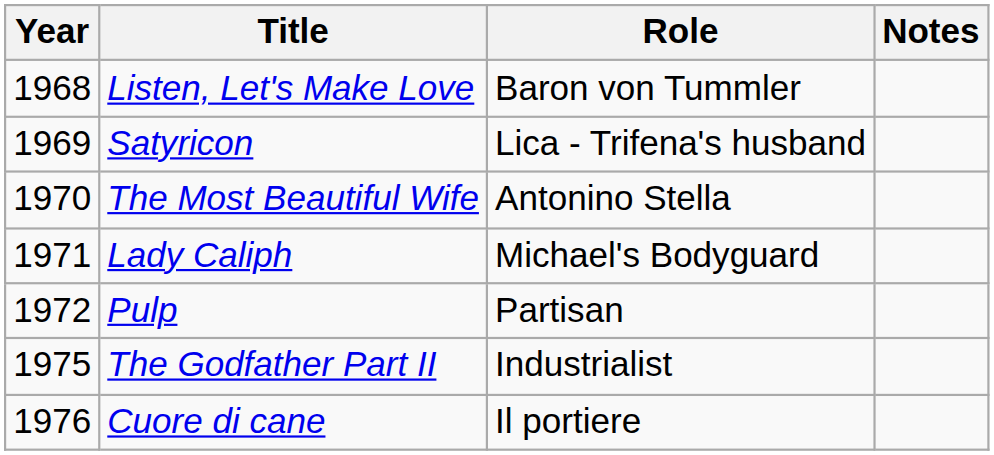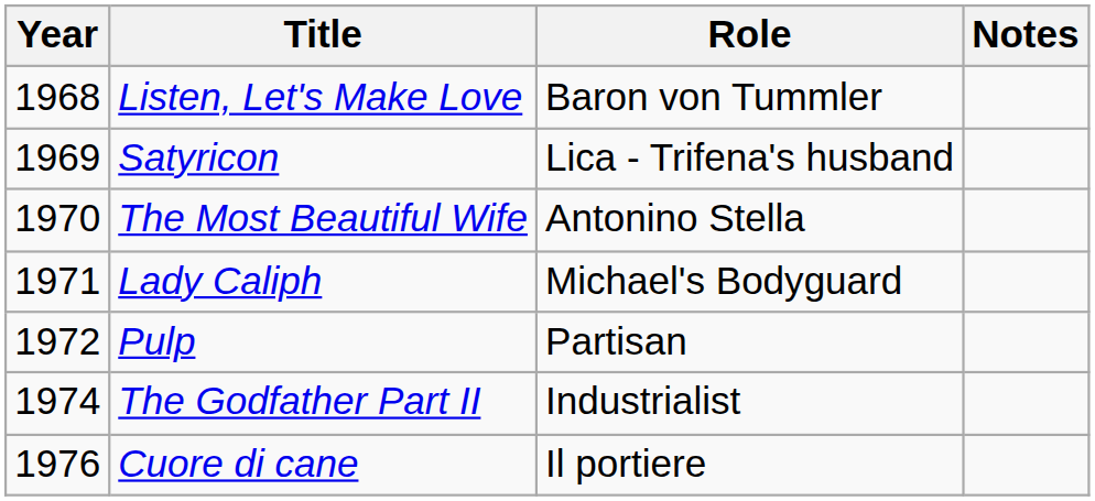 <table class="wikitable">
 <tr>
 <th>Year</th>
 <th>Title</th>
 <th>Role</th>
 <th>Notes</th>
 </tr>
 <tr>
 <td>1968</td>
 <td><em><a href='#'>Listen, Let's Make Love</a></em></td>
 <td>Baron von Tummler</td>
 <td></td>
 </tr>
 <tr>
 <td>1969</td>
 <td><em><a href='#'>Satyricon</a></em></td>
 <td>Lica - Trifena's husband</td>
 <td></td>
 </tr>
 <tr>
 <td>1970</td>
 <td><em><a href='#'>The Most Beautiful Wife</a></em></td>
 <td>Antonino Stella</td>
 <td></td>
 </tr>
 <tr>
 <td>1971</td>
 <td><em><a href='#'>Lady Caliph</a></em></td>
 <td>Michael's Bodyguard</td>
 <td></td>
 </tr>
 <tr>
 <td>1972</td>
 <td><em><a href='#'>Pulp</a></em></td>
 <td>Partisan</td>
 <td></td>
 </tr>
 <tr>
-<td>1975</td>
+<td>1974</td>
 <td><em><a href='#'>The Godfather Part II</a></em></td>
 <td>Industrialist</td>
 <td></td>
 </tr>
 <tr>
 <td>1976</td>
 <td><em><a href='#'>Cuore di cane</a></em></td>
 <td>Il portiere</td>
 <td></td>
 </tr>
 </table>
